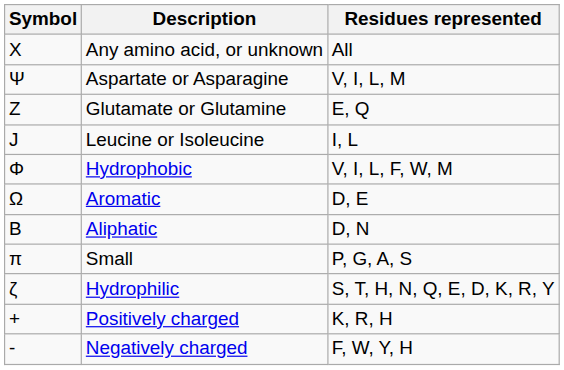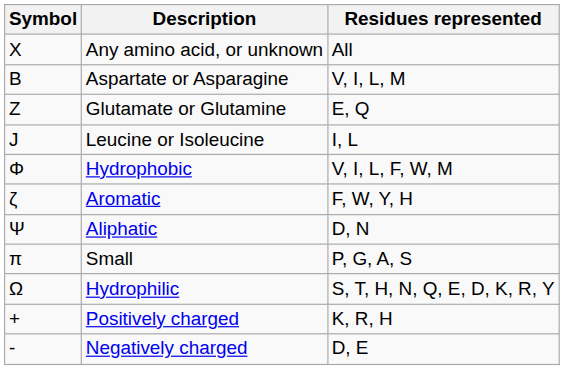 <table class="wikitable">
 <tr>
 <th>Symbol</th>
 <th>Description</th>
 <th>Residues represented</th>
 </tr>
 <tr>
 <td>X</td>
 <td>Any amino acid, or unknown</td>
 <td>All</td>
 </tr>
 <tr>
-<td>Ψ</td>
+<td>B</td>
 <td>Aspartate or Asparagine</td>
 <td>V, I, L, M</td>
 </tr>
 <tr>
 <td>Z</td>
 <td>Glutamate or Glutamine</td>
 <td>E, Q</td>
 </tr>
 <tr>
 <td>J</td>
 <td>Leucine or Isoleucine</td>
 <td>I, L</td>
 </tr>
 <tr>
 <td>Φ</td>
 <td><a href='#'>Hydrophobic</a></td>
 <td>V, I, L, F, W, M</td>
 </tr>
 <tr>
-<td>Ω</td>
+<td>ζ</td>
 <td><a href='#'>Aromatic</a></td>
-<td>D, E</td>
+<td>F, W, Y, H</td>
 </tr>
 <tr>
-<td>B</td>
+<td>Ψ</td>
 <td><a href='#'>Aliphatic</a></td>
 <td>D, N</td>
 </tr>
 <tr>
 <td>π</td>
 <td>Small</td>
 <td>P, G, A, S</td>
 </tr>
 <tr>
-<td>ζ</td>
+<td>Ω</td>
 <td><a href='#'>Hydrophilic</a></td>
 <td>S, T, H, N, Q, E, D, K, R, Y</td>
 </tr>
 <tr>
 <td>+</td>
 <td><a href='#'>Positively charged</a></td>
 <td>K, R, H</td>
 </tr>
 <tr>
 <td>-</td>
 <td><a href='#'>Negatively charged</a></td>
-<td>F, W, Y, H</td>
+<td>D, E</td>
 </tr>
 </table>
